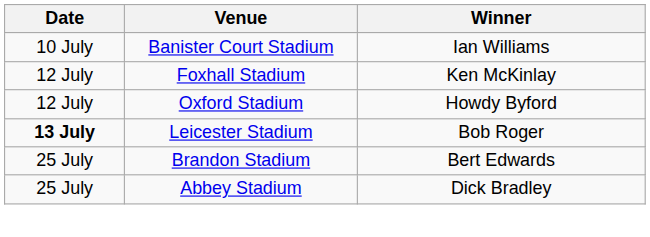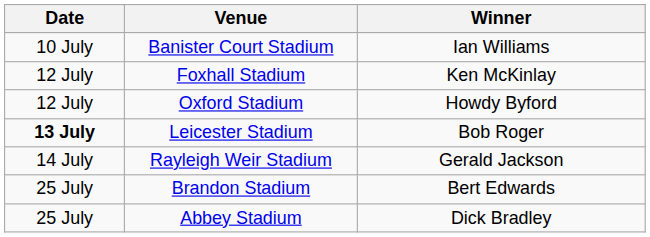 <table class="wikitable" style="text-align:center">
 <tr>
 <th width=100>Date</th>
 <th width=200>Venue</th>
 <th width=250>Winner</th>
 </tr>
 <tr>
 <td>10 July</td>
 <td><a href='#'>Banister Court Stadium</a></td>
 <td>Ian Williams</td>
 </tr>
 <tr>
 <td>12 July</td>
 <td><a href='#'>Foxhall Stadium</a></td>
 <td>Ken McKinlay</td>
 </tr>
 <tr>
 <td>12 July</td>
 <td><a href='#'>Oxford Stadium</a></td>
 <td>Howdy Byford</td>
 </tr>
 <tr>
 <td><strong>13 July</strong></td>
 <td><a href='#'>Leicester Stadium</a></td>
 <td>Bob Roger</td>
 </tr>
 <tr>
+<td>14 July</td>
+<td><a href='#'>Rayleigh Weir Stadium</a></td>
+<td>Gerald Jackson</td>
+</tr>
+<tr>
 <td>25 July</td>
 <td><a href='#'>Brandon Stadium</a></td>
 <td>Bert Edwards</td>
 </tr>
 <tr>
 <td>25 July</td>
 <td><a href='#'>Abbey Stadium</a></td>
 <td>Dick Bradley</td>
 </tr>
 </table>
